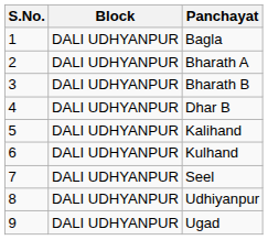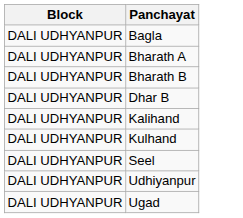 <table class="wikitable">
 <tr>
-<th>S.No.</th>
 <th>Block</th>
 <th>Panchayat</th>
 </tr>
 <tr>
-<td>1</td>
 <td>DALI UDHYANPUR</td>
 <td>Bagla</td>
 </tr>
 <tr>
-<td>2</td>
 <td>DALI UDHYANPUR</td>
 <td>Bharath A</td>
 </tr>
 <tr>
-<td>3</td>
 <td>DALI UDHYANPUR</td>
 <td>Bharath B</td>
 </tr>
 <tr>
-<td>4</td>
 <td>DALI UDHYANPUR</td>
 <td>Dhar B</td>
 </tr>
 <tr>
-<td>5</td>
 <td>DALI UDHYANPUR</td>
 <td>Kalihand</td>
 </tr>
 <tr>
-<td>6</td>
 <td>DALI UDHYANPUR</td>
 <td>Kulhand</td>
 </tr>
 <tr>
-<td>7</td>
 <td>DALI UDHYANPUR</td>
 <td>Seel</td>
 </tr>
 <tr>
-<td>8</td>
 <td>DALI UDHYANPUR</td>
 <td>Udhiyanpur</td>
 </tr>
 <tr>
-<td>9</td>
 <td>DALI UDHYANPUR</td>
 <td>Ugad</td>
 </tr>
 </table>
